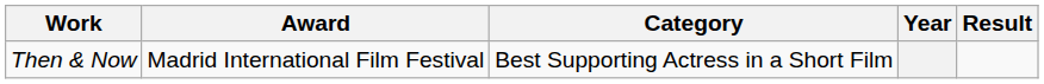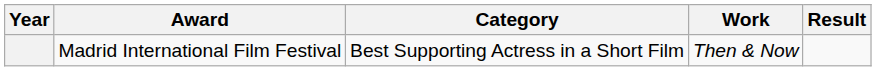 <table class="wikitable sortable plainrowheaders">
 <tr>
-<th scope="col">Work</th>
+<th scope="col">Year</th>
 <th scope="col">Award</th>
 <th scope="col">Category</th>
-<th scope="col">Year</th>
+<th scope="col">Work</th>
 <th scope="col">Result</th>
 </tr>
 <tr>
-<td><em>Then & Now</em></td>
+<th scope="row"></th>
 <td>Madrid International Film Festival</td>
 <td>Best Supporting Actress in a Short Film</td>
-<th scope="row"></th>
+<td><em>Then & Now</em></td>
 <td></td>
 </tr>
 </table>
